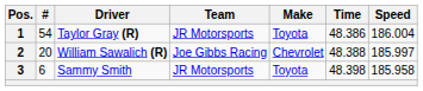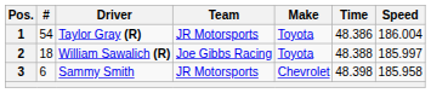 <table class="wikitable" style="font-size:95%">
 <tr>
 <th>Pos.</th>
 <th>#</th>
 <th>Driver</th>
 <th>Team</th>
 <th>Make</th>
 <th>Time</th>
 <th>Speed</th>
 </tr>
 <tr>
 <th>1</th>
 <td>54</td>
 <td><a href='#'>Taylor Gray</a> <strong>(R)</strong></td>
 <td><a href='#'>JR Motorsports</a></td>
 <td><a href='#'>Toyota</a></td>
 <td>48.386</td>
 <td>186.004</td>
 </tr>
 <tr>
 <th>2</th>
-<td>20</td>
+<td>18</td>
 <td><a href='#'>William Sawalich</a> <strong>(R)</strong></td>
 <td><a href='#'>Joe Gibbs Racing</a></td>
-<td><a href='#'>Chevrolet</a></td>
+<td><a href='#'>Toyota</a></td>
 <td>48.388</td>
 <td>185.997</td>
 </tr>
 <tr>
 <th>3</th>
 <td>6</td>
 <td><a href='#'>Sammy Smith</a></td>
 <td><a href='#'>JR Motorsports</a></td>
-<td><a href='#'>Toyota</a></td>
+<td><a href='#'>Chevrolet</a></td>
 <td>48.398</td>
 <td>185.958</td>
 </tr>
 <tr>
 <th colspan="7"></th>
 </tr>
 </table>
